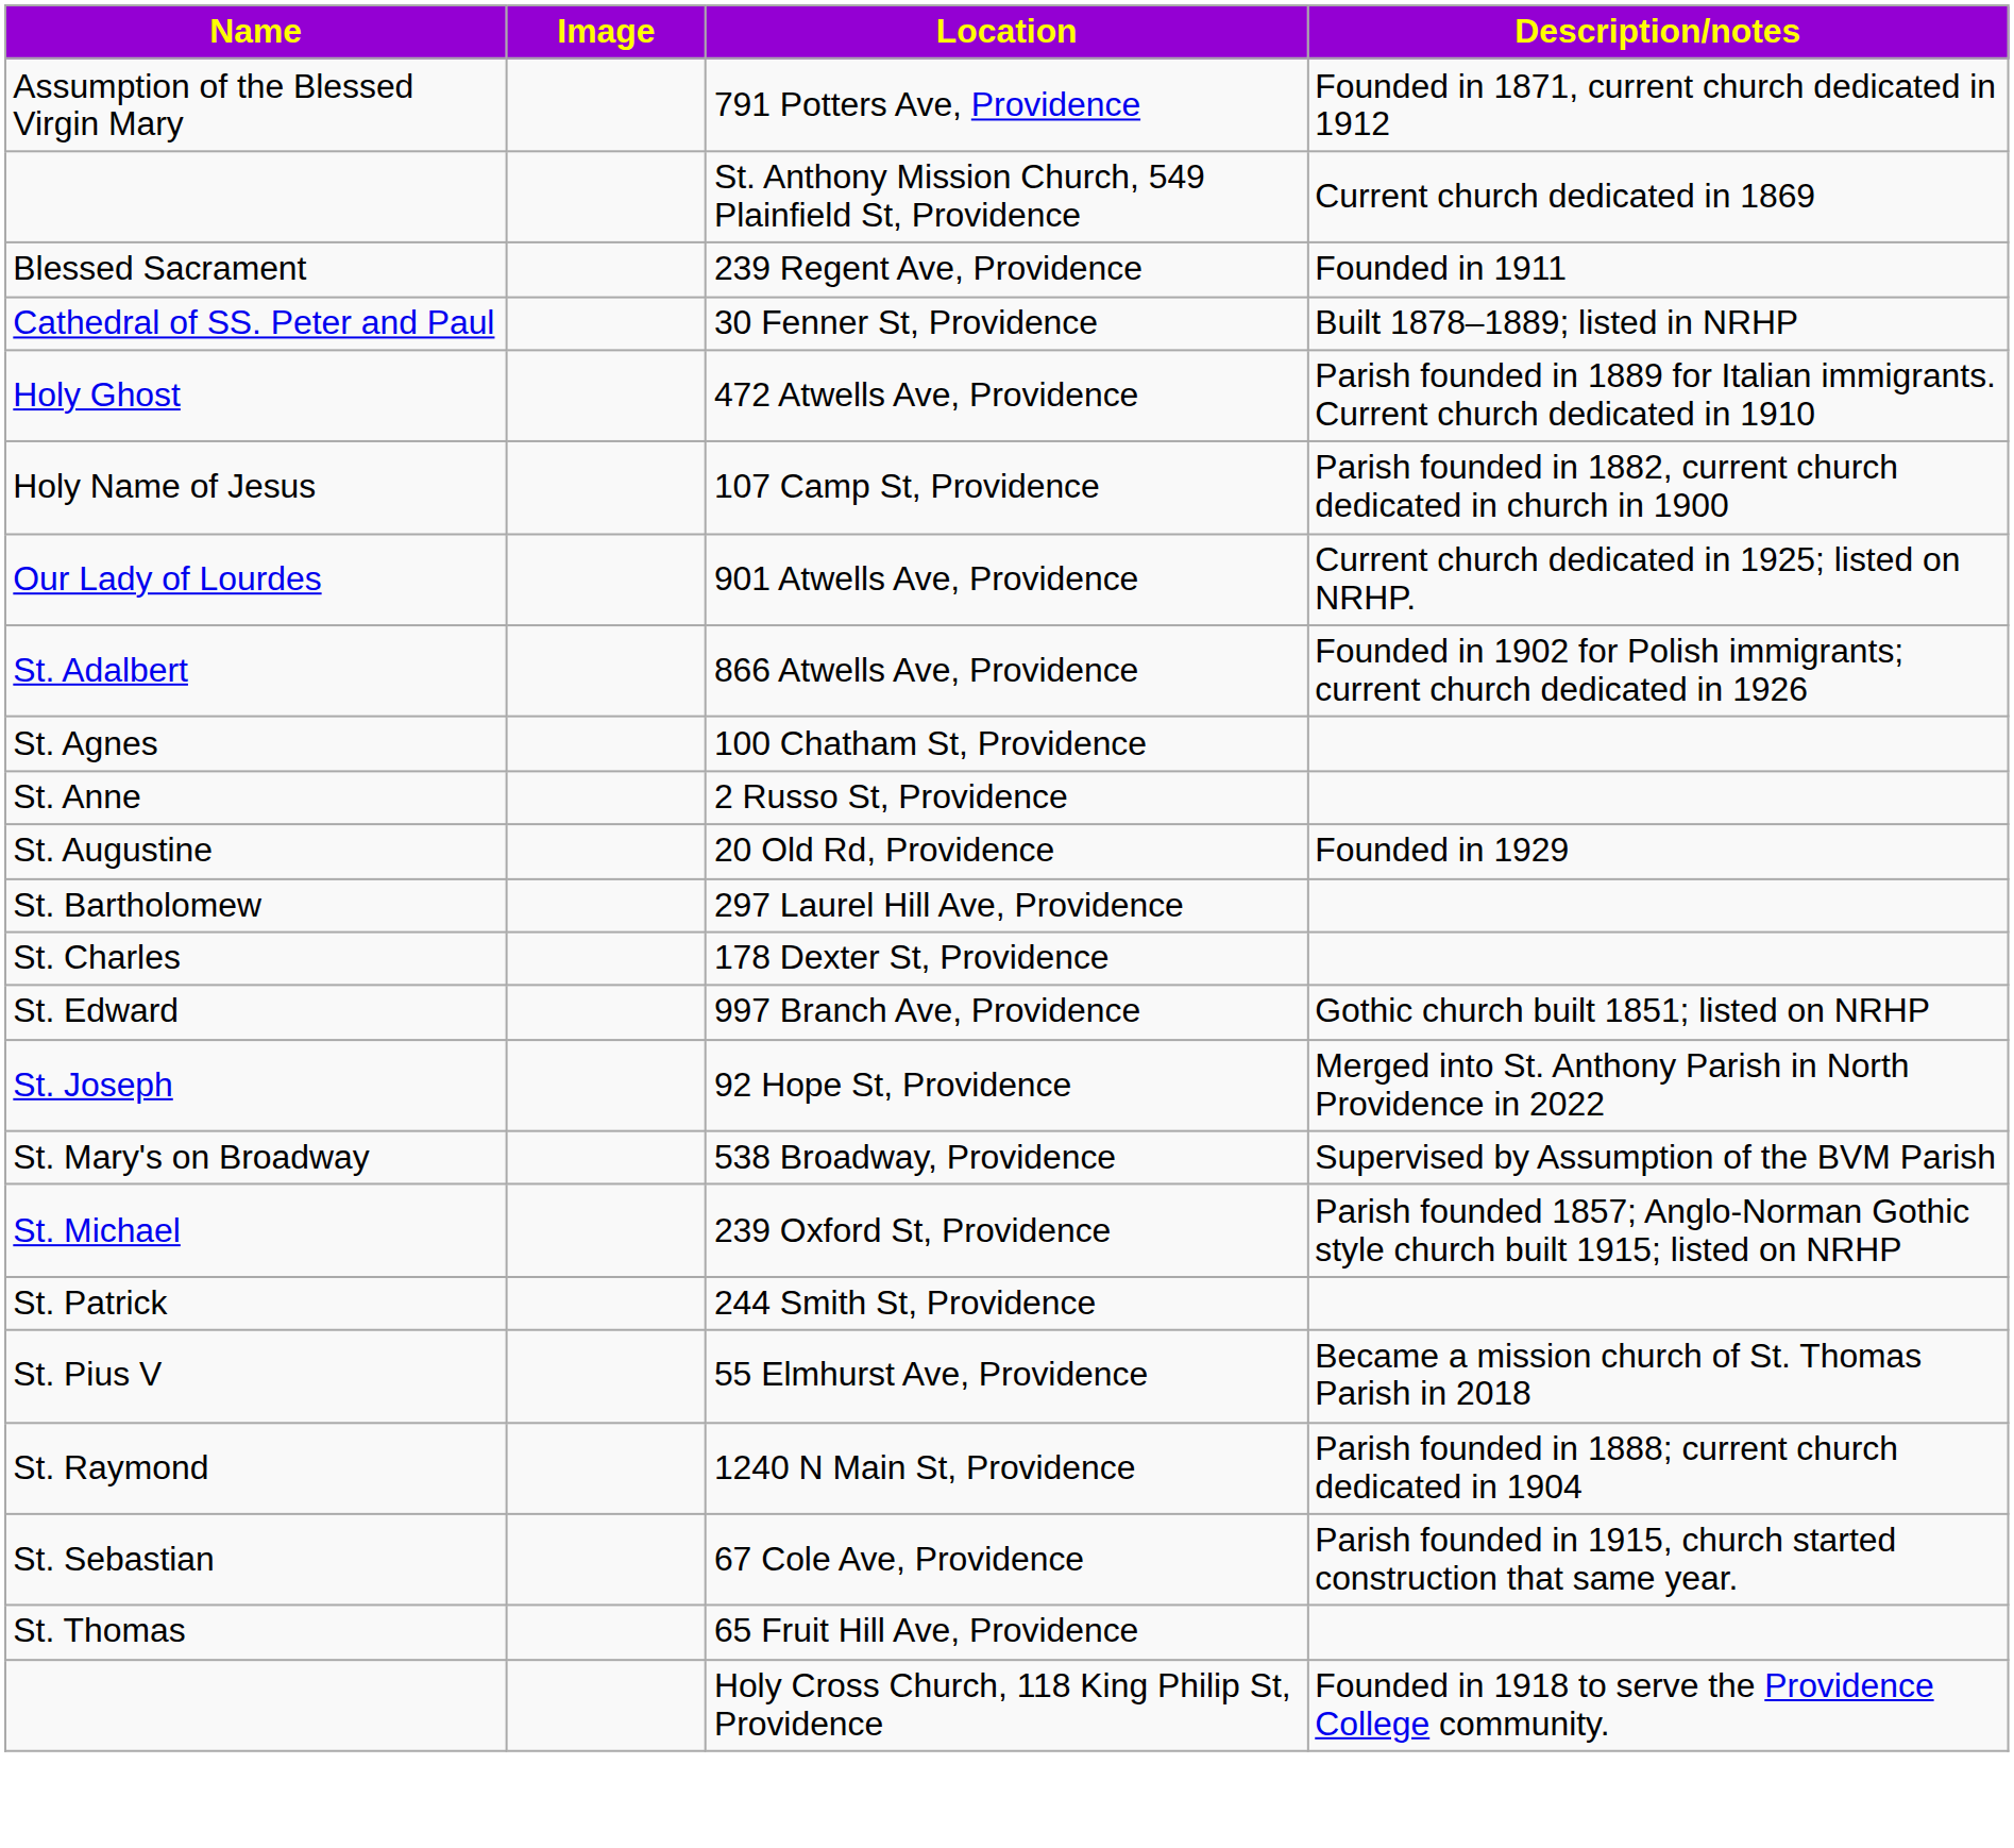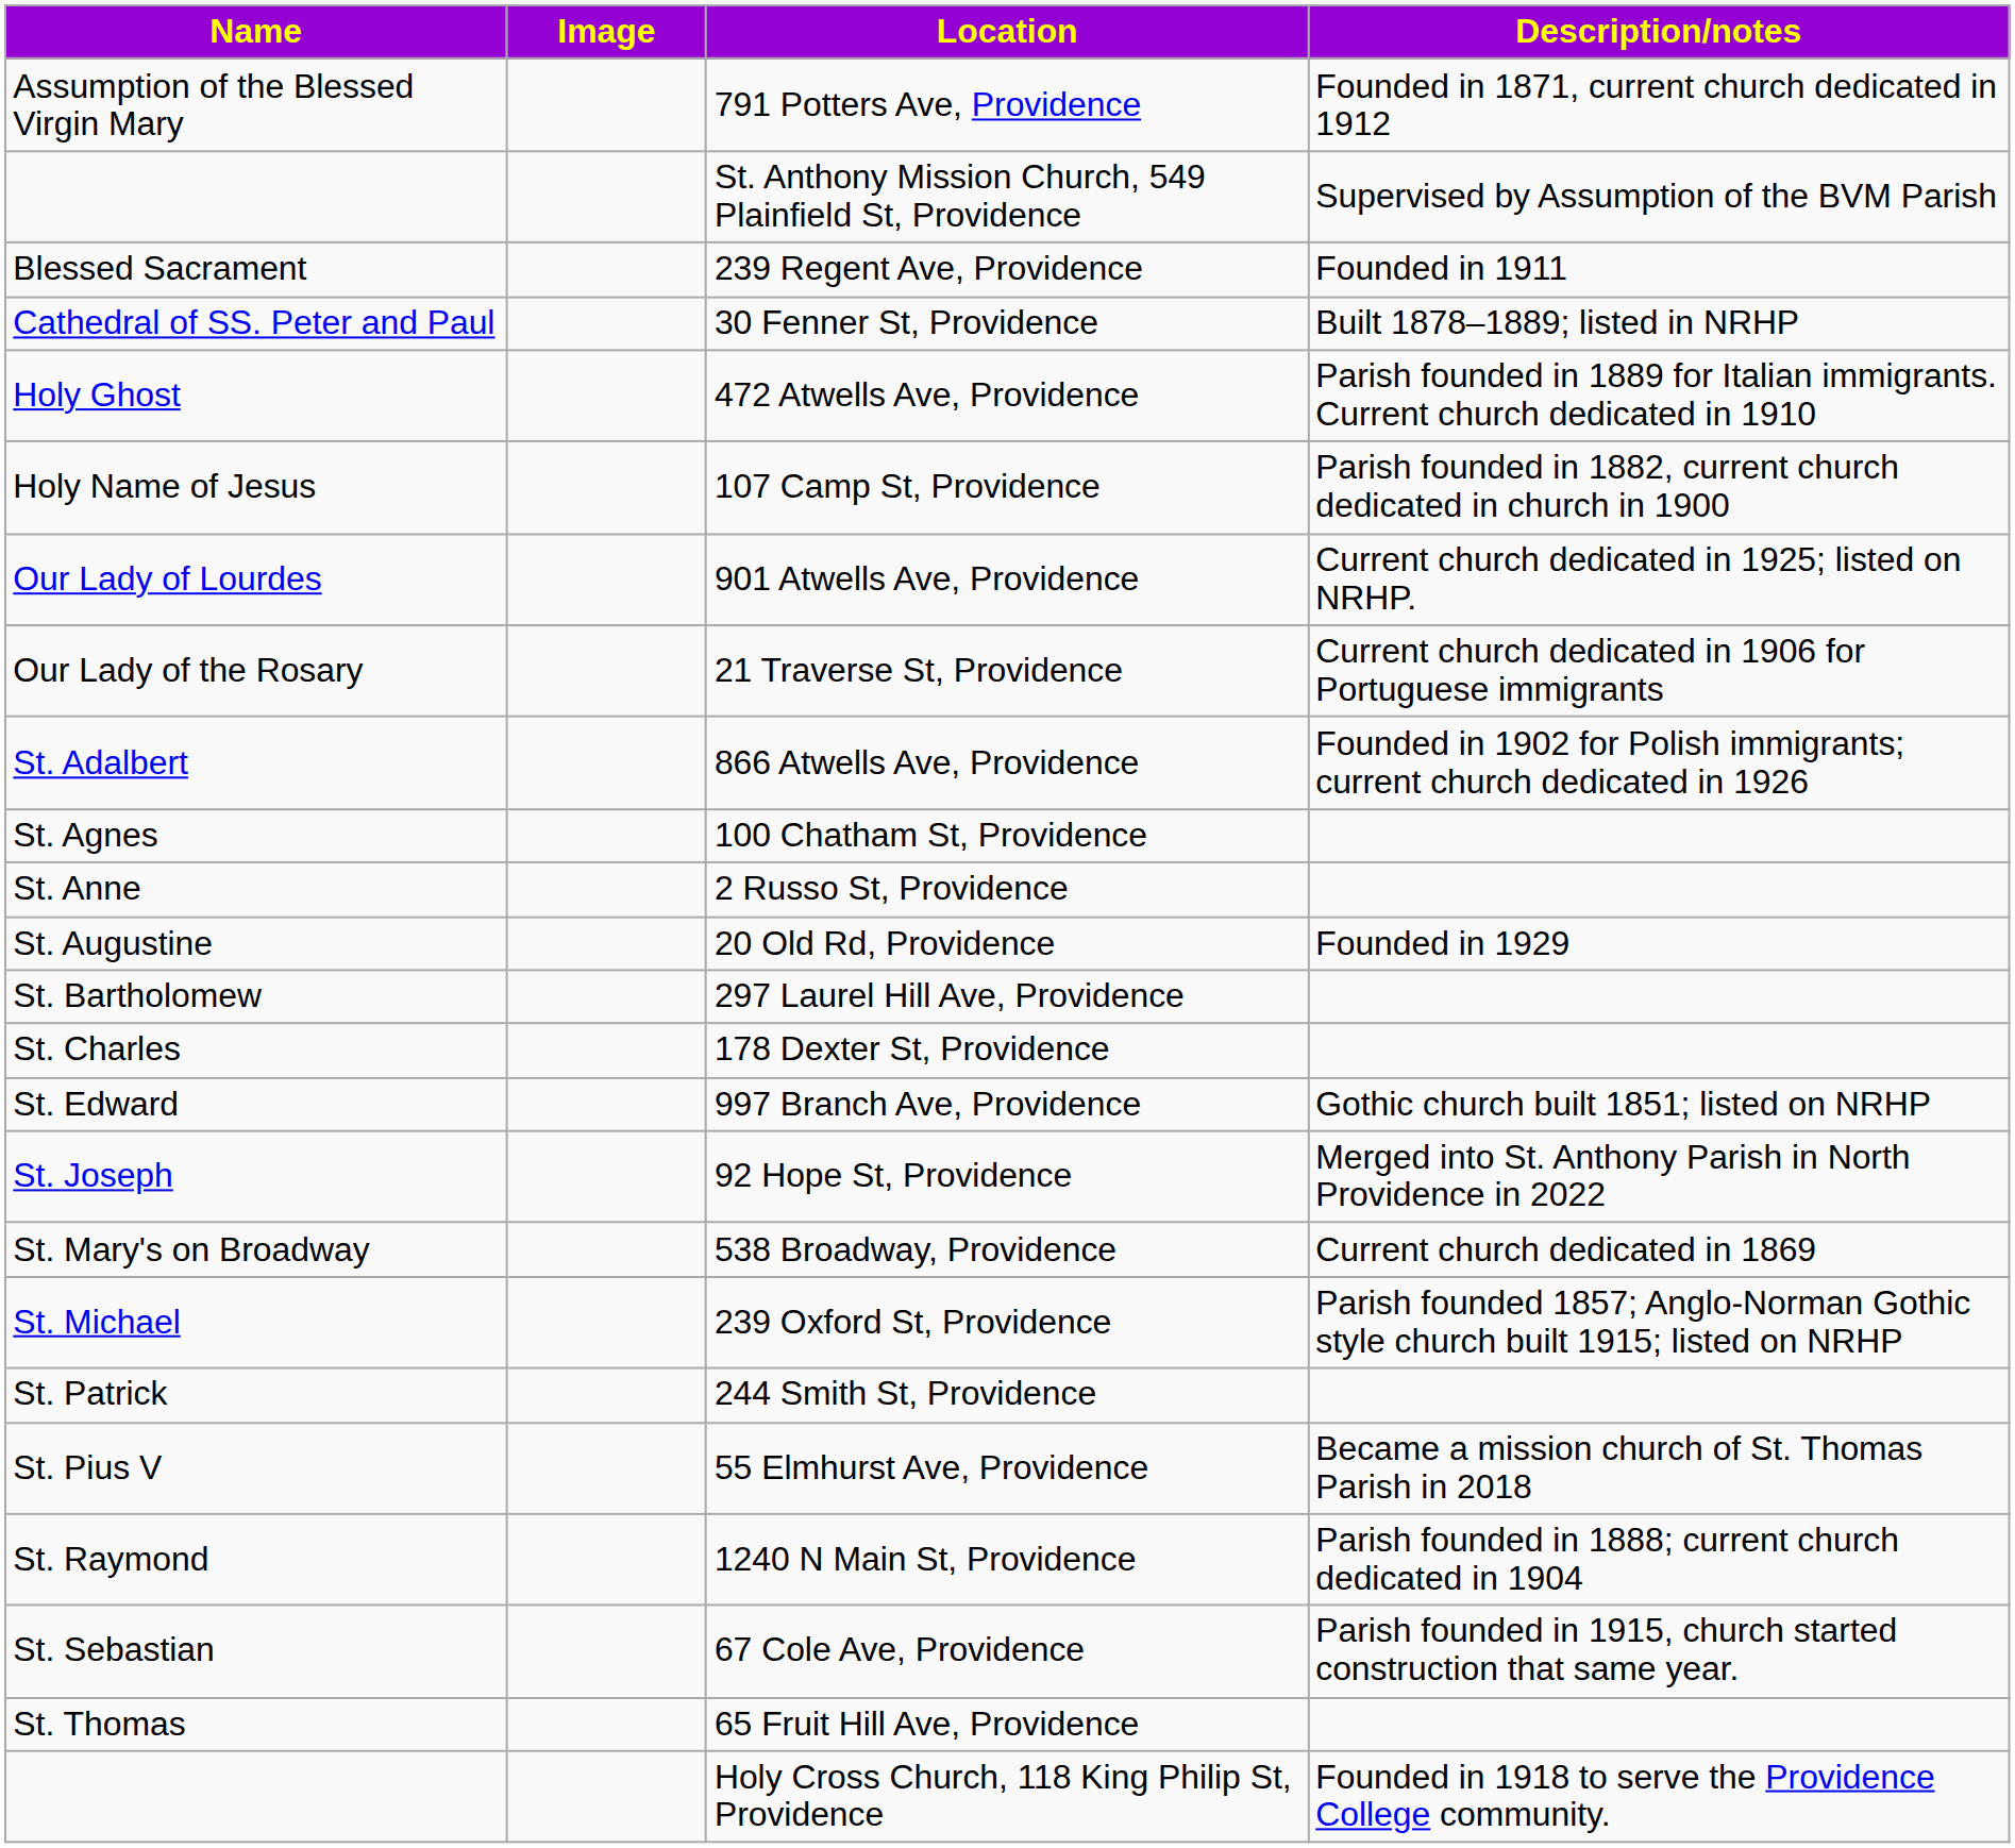 <table class="wikitable sortable" style="width:75%">
 <tr>
 <th style="background:darkviolet; color:yellow;" width="25%"><strong>Name</strong></th>
 <th style="background:darkviolet; color:yellow;" width="10%"><strong>Image</strong></th>
 <th style="background:darkviolet; color:yellow;" width="30%"><strong>Location</strong></th>
 <th style="background:darkviolet; color:yellow;" width="35%"><strong>Description/notes</strong></th>
 </tr>
 <tr>
 <td>Assumption of the Blessed Virgin Mary</td>
 <td></td>
 <td>791 Potters Ave, <a href='#'>Providence</a></td>
 <td>Founded in 1871, current church dedicated in 1912 </td>
 </tr>
 <tr>
 <td></td>
 <td></td>
 <td>St. Anthony Mission Church, 549 Plainfield St, Providence</td>
-<td>Current church dedicated in 1869</td>
+<td>Supervised by Assumption of the BVM Parish</td>
 </tr>
 <tr>
 <td>Blessed Sacrament</td>
 <td></td>
 <td>239 Regent Ave, Providence</td>
 <td>Founded in 1911</td>
 </tr>
 <tr>
 <td><a href='#'>Cathedral of SS. Peter and Paul</a></td>
 <td></td>
 <td>30 Fenner St, Providence</td>
 <td>Built 1878–1889; listed in NRHP</td>
 </tr>
 <tr>
 <td><a href='#'>Holy Ghost</a></td>
 <td></td>
 <td>472 Atwells Ave, Providence</td>
 <td>Parish founded in 1889 for Italian immigrants. Current church dedicated in 1910</td>
 </tr>
 <tr>
 <td>Holy Name of Jesus</td>
 <td></td>
 <td>107 Camp St, Providence</td>
 <td>Parish founded in 1882, current church dedicated in  church in 1900</td>
 </tr>
 <tr>
 <td><a href='#'>Our Lady of Lourdes</a></td>
 <td></td>
 <td>901 Atwells Ave, Providence</td>
 <td>Current church dedicated in 1925; listed on NRHP.</td>
+</tr>
+<tr>
+<td>Our Lady of the Rosary</td>
+<td></td>
+<td>21 Traverse St, Providence</td>
+<td>Current church dedicated in 1906 for Portuguese immigrants</td>
 </tr>
 <tr>
 <td><a href='#'>St. Adalbert</a></td>
 <td></td>
 <td>866 Atwells Ave, Providence</td>
 <td>Founded in 1902 for Polish immigrants; current church dedicated in 1926</td>
 </tr>
 <tr>
 <td>St. Agnes</td>
 <td></td>
 <td>100 Chatham St, Providence</td>
 <td></td>
 </tr>
 <tr>
 <td>St. Anne</td>
 <td></td>
 <td>2 Russo St, Providence</td>
 <td></td>
 </tr>
 <tr>
 <td>St. Augustine</td>
 <td></td>
 <td>20 Old Rd, Providence</td>
 <td>Founded in 1929</td>
 </tr>
 <tr>
 <td>St. Bartholomew</td>
 <td></td>
 <td>297 Laurel Hill Ave, Providence</td>
 <td></td>
 </tr>
 <tr>
 <td>St. Charles</td>
 <td></td>
 <td>178 Dexter St, Providence</td>
 <td></td>
 </tr>
 <tr>
 <td>St. Edward</td>
 <td></td>
 <td>997 Branch Ave, Providence</td>
 <td>Gothic church built 1851; listed on NRHP</td>
 </tr>
 <tr>
 <td><a href='#'>St. Joseph</a></td>
 <td></td>
 <td>92 Hope St, Providence</td>
 <td>Merged into St. Anthony Parish in North Providence in 2022</td>
 </tr>
 <tr>
 <td>St. Mary's on Broadway</td>
 <td></td>
 <td>538 Broadway, Providence</td>
-<td>Supervised by Assumption of the BVM Parish</td>
+<td>Current church dedicated in 1869</td>
 </tr>
 <tr>
 <td><a href='#'>St. Michael</a></td>
 <td></td>
 <td>239 Oxford St, Providence</td>
 <td>Parish founded 1857; Anglo-Norman Gothic style church built 1915; listed on NRHP</td>
 </tr>
 <tr>
 <td>St. Patrick</td>
 <td></td>
 <td>244 Smith St, Providence</td>
 <td></td>
 </tr>
 <tr>
 <td>St. Pius V</td>
 <td></td>
 <td>55 Elmhurst Ave, Providence</td>
 <td>Became a mission church of St. Thomas Parish in 2018</td>
 </tr>
 <tr>
 <td>St. Raymond</td>
 <td></td>
 <td>1240 N Main St, Providence</td>
 <td>Parish founded in 1888;  current church dedicated in 1904</td>
 </tr>
 <tr>
 <td>St. Sebastian</td>
 <td></td>
 <td>67 Cole Ave, Providence</td>
 <td>Parish founded in 1915, church started construction that same year.</td>
 </tr>
 <tr>
 <td>St. Thomas</td>
 <td></td>
 <td>65 Fruit Hill Ave, Providence</td>
 <td></td>
 </tr>
 <tr>
 <td></td>
 <td></td>
 <td>Holy Cross Church, 118 King Philip St, Providence</td>
 <td>Founded in 1918 to serve the <a href='#'>Providence College</a> community.</td>
 </tr>
 </table>
